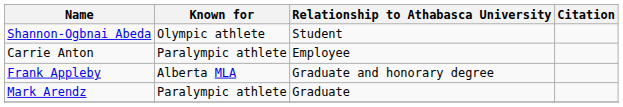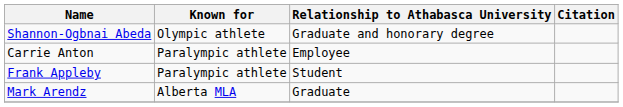 <table class="wikitable">
 <tr>
 <th>Name</th>
 <th>Known for</th>
 <th>Relationship to Athabasca University</th>
 <th>Citation</th>
 </tr>
 <tr>
 <td><a href='#'>Shannon-Ogbnai Abeda</a></td>
 <td>Olympic athlete</td>
-<td>Student</td>
+<td>Graduate and honorary degree</td>
 <td></td>
 </tr>
 <tr>
 <td>Carrie Anton</td>
 <td>Paralympic athlete</td>
 <td>Employee</td>
 <td></td>
 </tr>
 <tr>
 <td><a href='#'>Frank Appleby</a></td>
-<td>Alberta <a href='#'>MLA</a></td>
-<td>Graduate and honorary degree</td>
+<td>Paralympic athlete</td>
+<td>Student</td>
 <td></td>
 </tr>
 <tr>
 <td><a href='#'>Mark Arendz</a></td>
-<td>Paralympic athlete</td>
+<td>Alberta <a href='#'>MLA</a></td>
 <td>Graduate</td>
 <td></td>
 </tr>
 <tr>
 </tr>
 </table>
